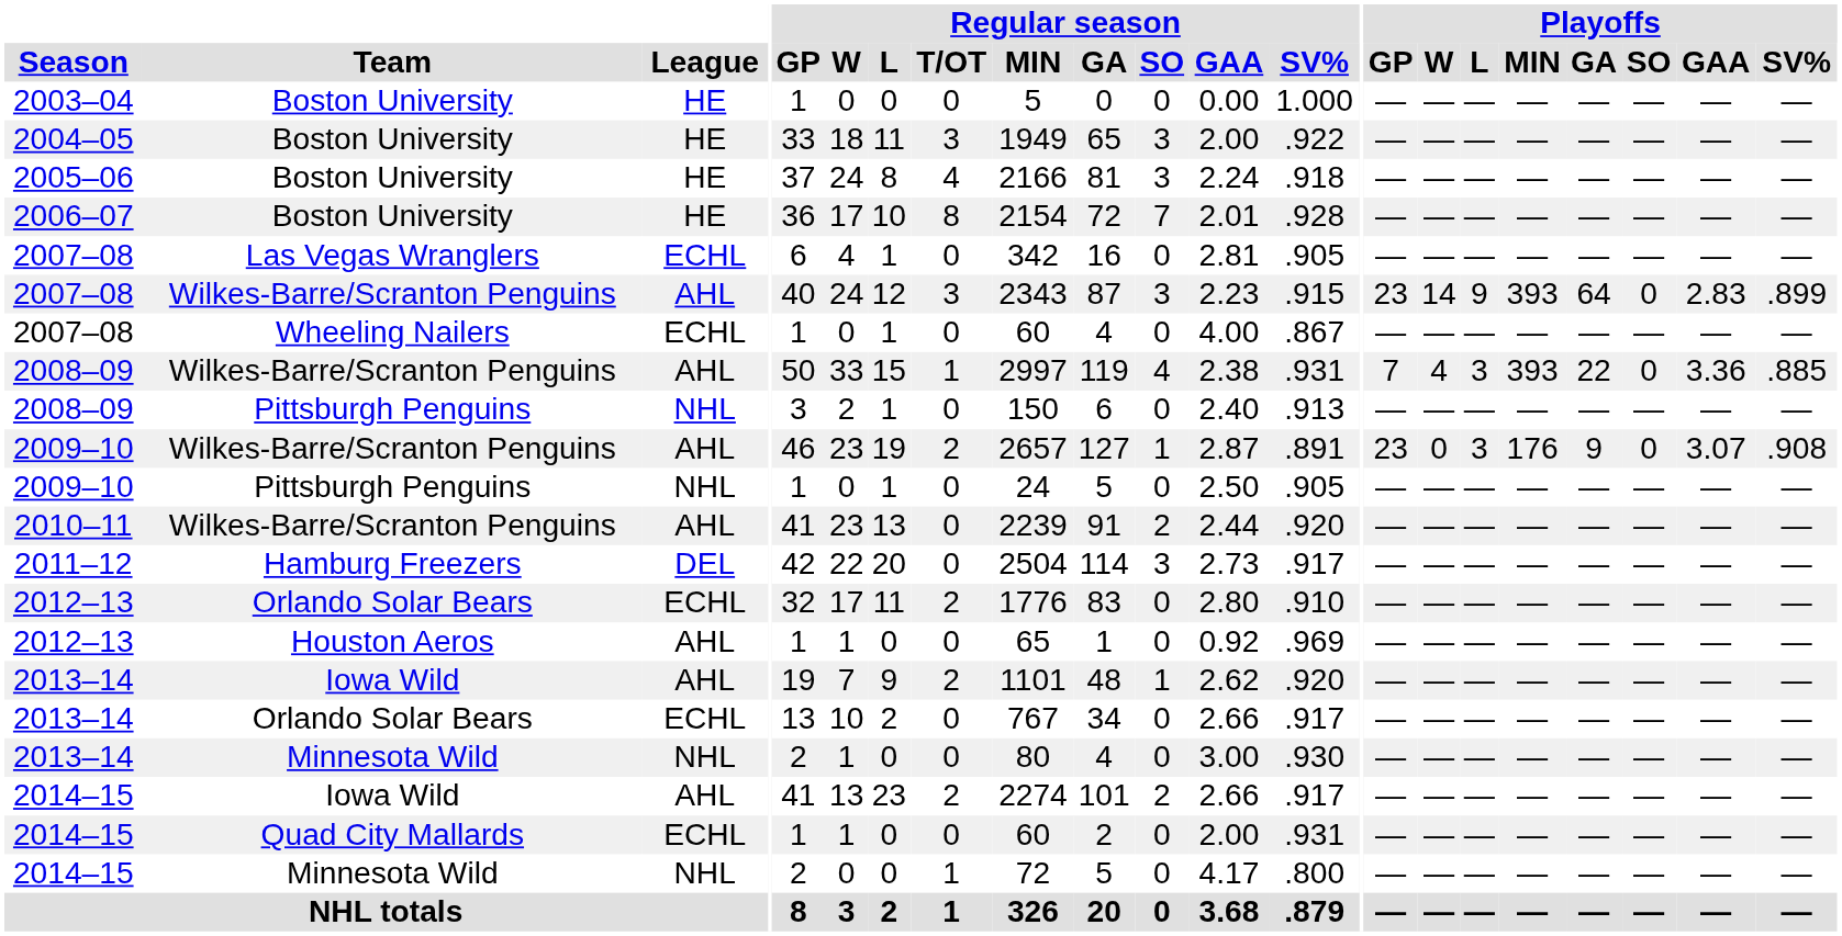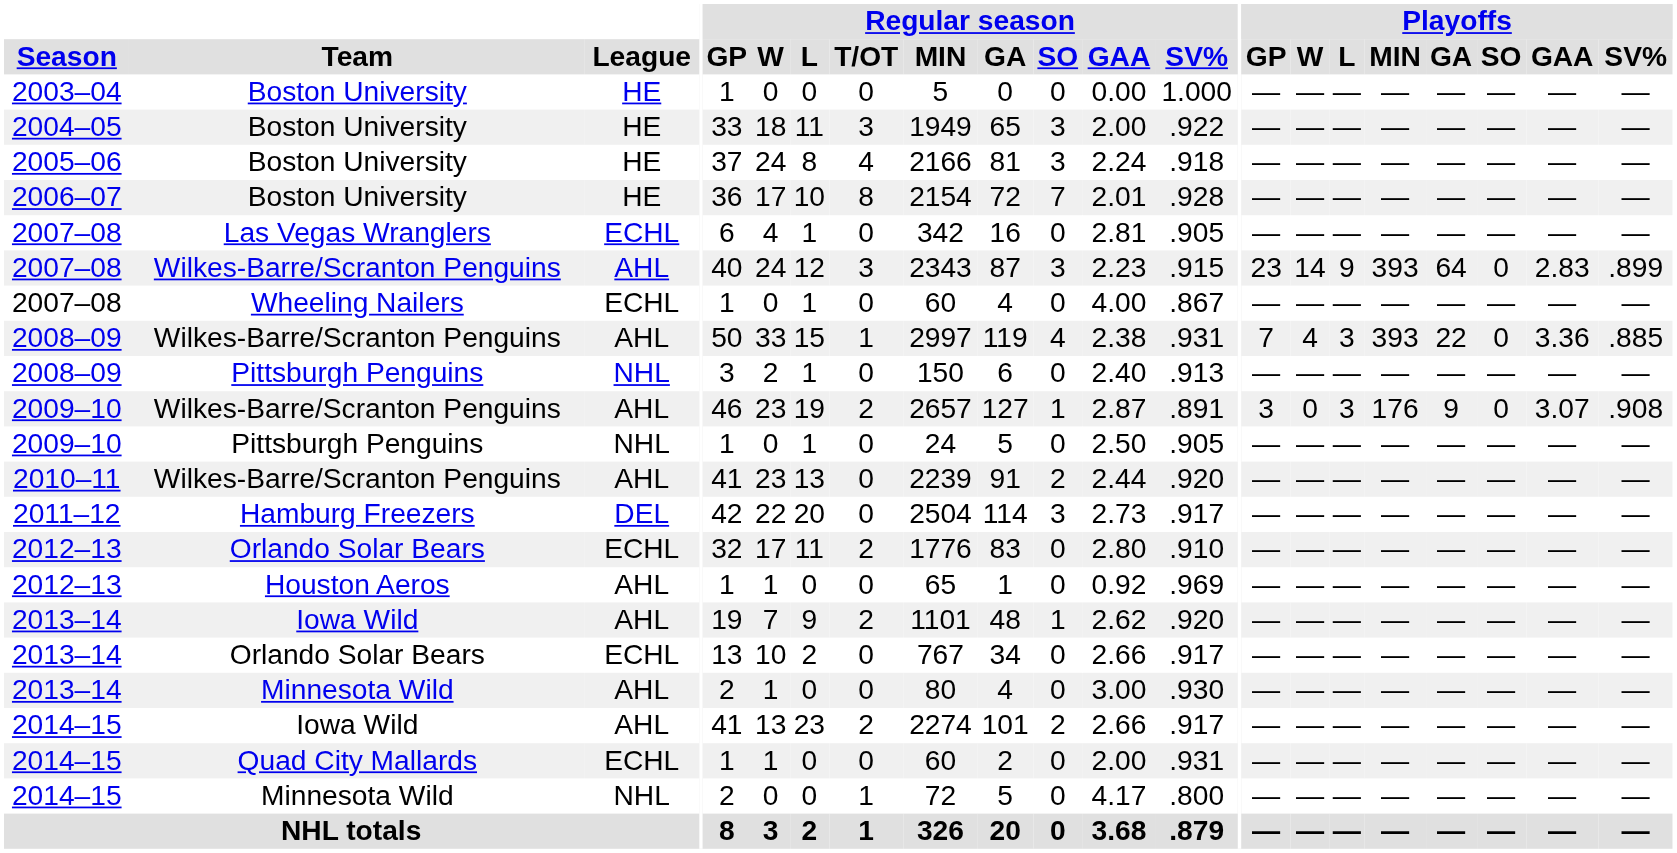 <table border="0" cellpadding="1" cellspacing="0" style="text-align:center; width:75%">
 <tr ALIGN="center" bgcolor="#e0e0e0">
 <th align="center" colspan="3" bgcolor="#ffffff"></th>
 <th align="center" rowspan="99" bgcolor="#ffffff"></th>
 <th align="center" colspan="9" bgcolor="#e0e0e0"><a href='#'>Regular season</a></th>
 <th align="center" rowspan="99" bgcolor="#ffffff"></th>
 <th align="center" colspan="8" bgcolor="#e0e0e0"><a href='#'>Playoffs</a></th>
 </tr>
 <tr ALIGN="center" bgcolor="#e0e0e0">
 <th><a href='#'>Season</a></th>
 <th>Team</th>
 <th>League</th>
 <th>GP</th>
 <th>W</th>
 <th>L</th>
 <th>T/OT</th>
 <th>MIN</th>
 <th>GA</th>
 <th><a href='#'>SO</a></th>
 <th><a href='#'>GAA</a></th>
 <th><a href='#'>SV%</a></th>
 <th>GP</th>
 <th>W</th>
 <th>L</th>
 <th>MIN</th>
 <th>GA</th>
 <th>SO</th>
 <th>GAA</th>
 <th>SV%</th>
 </tr>
 <tr ALIGN="center">
 <td><a href='#'>2003–04</a></td>
 <td><a href='#'>Boston University</a></td>
 <td><a href='#'>HE</a></td>
 <td>1</td>
 <td>0</td>
 <td>0</td>
 <td>0</td>
 <td>5</td>
 <td>0</td>
 <td>0</td>
 <td>0.00</td>
 <td>1.000</td>
 <td>—</td>
 <td>—</td>
 <td>—</td>
 <td>—</td>
 <td>—</td>
 <td>—</td>
 <td>—</td>
 <td>—</td>
 </tr>
 <tr ALIGN="center" bgcolor="#f0f0f0">
 <td><a href='#'>2004–05</a></td>
 <td>Boston University</td>
 <td>HE</td>
 <td>33</td>
 <td>18</td>
 <td>11</td>
 <td>3</td>
 <td>1949</td>
 <td>65</td>
 <td>3</td>
 <td>2.00</td>
 <td>.922</td>
 <td>—</td>
 <td>—</td>
 <td>—</td>
 <td>—</td>
 <td>—</td>
 <td>—</td>
 <td>—</td>
 <td>—</td>
 </tr>
 <tr ALIGN="center">
 <td><a href='#'>2005–06</a></td>
 <td>Boston University</td>
 <td>HE</td>
 <td>37</td>
 <td>24</td>
 <td>8</td>
 <td>4</td>
 <td>2166</td>
 <td>81</td>
 <td>3</td>
 <td>2.24</td>
 <td>.918</td>
 <td>—</td>
 <td>—</td>
 <td>—</td>
 <td>—</td>
 <td>—</td>
 <td>—</td>
 <td>—</td>
 <td>—</td>
 </tr>
 <tr ALIGN="center" bgcolor="#f0f0f0">
 <td><a href='#'>2006–07</a></td>
 <td>Boston University</td>
 <td>HE</td>
 <td>36</td>
 <td>17</td>
 <td>10</td>
 <td>8</td>
 <td>2154</td>
 <td>72</td>
 <td>7</td>
 <td>2.01</td>
 <td>.928</td>
 <td>—</td>
 <td>—</td>
 <td>—</td>
 <td>—</td>
 <td>—</td>
 <td>—</td>
 <td>—</td>
 <td>—</td>
 </tr>
 <tr ALIGN="center">
 <td><a href='#'>2007–08</a></td>
 <td><a href='#'>Las Vegas Wranglers</a></td>
 <td><a href='#'>ECHL</a></td>
 <td>6</td>
 <td>4</td>
 <td>1</td>
 <td>0</td>
 <td>342</td>
 <td>16</td>
 <td>0</td>
 <td>2.81</td>
 <td>.905</td>
 <td>—</td>
 <td>—</td>
 <td>—</td>
 <td>—</td>
 <td>—</td>
 <td>—</td>
 <td>—</td>
 <td>—</td>
 </tr>
 <tr ALIGN="center" bgcolor="#f0f0f0">
 <td><a href='#'>2007–08</a></td>
 <td><a href='#'>Wilkes-Barre/Scranton Penguins</a></td>
 <td><a href='#'>AHL</a></td>
 <td>40</td>
 <td>24</td>
 <td>12</td>
 <td>3</td>
 <td>2343</td>
 <td>87</td>
 <td>3</td>
 <td>2.23</td>
 <td>.915</td>
 <td>23</td>
 <td>14</td>
 <td>9</td>
 <td>393</td>
 <td>64</td>
 <td>0</td>
 <td>2.83</td>
 <td>.899</td>
 </tr>
 <tr ALIGN="center">
 <td>2007–08</td>
 <td><a href='#'>Wheeling Nailers</a></td>
 <td>ECHL</td>
 <td>1</td>
 <td>0</td>
 <td>1</td>
 <td>0</td>
 <td>60</td>
 <td>4</td>
 <td>0</td>
 <td>4.00</td>
 <td>.867</td>
 <td>—</td>
 <td>—</td>
 <td>—</td>
 <td>—</td>
 <td>—</td>
 <td>—</td>
 <td>—</td>
 <td>—</td>
 </tr>
 <tr align=center bgcolor="#f0f0f0">
 <td><a href='#'>2008–09</a></td>
 <td>Wilkes-Barre/Scranton Penguins</td>
 <td>AHL</td>
 <td>50</td>
 <td>33</td>
 <td>15</td>
 <td>1</td>
 <td>2997</td>
 <td>119</td>
 <td>4</td>
 <td>2.38</td>
 <td>.931</td>
 <td>7</td>
 <td>4</td>
 <td>3</td>
 <td>393</td>
 <td>22</td>
 <td>0</td>
 <td>3.36</td>
 <td>.885</td>
 </tr>
 <tr align=center>
 <td><a href='#'>2008–09</a></td>
 <td><a href='#'>Pittsburgh Penguins</a></td>
 <td><a href='#'>NHL</a></td>
 <td>3</td>
 <td>2</td>
 <td>1</td>
 <td>0</td>
 <td>150</td>
 <td>6</td>
 <td>0</td>
 <td>2.40</td>
 <td>.913</td>
 <td>—</td>
 <td>—</td>
 <td>—</td>
 <td>—</td>
 <td>—</td>
 <td>—</td>
 <td>—</td>
 <td>—</td>
 </tr>
 <tr align=center bgcolor="#f0f0f0">
 <td><a href='#'>2009–10</a></td>
 <td>Wilkes-Barre/Scranton Penguins</td>
 <td>AHL</td>
 <td>46</td>
 <td>23</td>
 <td>19</td>
 <td>2</td>
 <td>2657</td>
 <td>127</td>
 <td>1</td>
 <td>2.87</td>
 <td>.891</td>
-<td>23</td>
+<td>3</td>
 <td>0</td>
 <td>3</td>
 <td>176</td>
 <td>9</td>
 <td>0</td>
 <td>3.07</td>
 <td>.908</td>
 </tr>
 <tr align=center>
 <td><a href='#'>2009–10</a></td>
 <td>Pittsburgh Penguins</td>
 <td>NHL</td>
 <td>1</td>
 <td>0</td>
 <td>1</td>
 <td>0</td>
 <td>24</td>
 <td>5</td>
 <td>0</td>
 <td>2.50</td>
 <td>.905</td>
 <td>—</td>
 <td>—</td>
 <td>—</td>
 <td>—</td>
 <td>—</td>
 <td>—</td>
 <td>—</td>
 <td>—</td>
 </tr>
 <tr align=center bgcolor="#f0f0f0">
 <td><a href='#'>2010–11</a></td>
 <td>Wilkes-Barre/Scranton Penguins</td>
 <td>AHL</td>
 <td>41</td>
 <td>23</td>
 <td>13</td>
 <td>0</td>
 <td>2239</td>
 <td>91</td>
 <td>2</td>
 <td>2.44</td>
 <td>.920</td>
 <td>—</td>
 <td>—</td>
 <td>—</td>
 <td>—</td>
 <td>—</td>
 <td>—</td>
 <td>—</td>
 <td>—</td>
 </tr>
 <tr align=center>
 <td><a href='#'>2011–12</a></td>
 <td><a href='#'>Hamburg Freezers</a></td>
 <td><a href='#'>DEL</a></td>
 <td>42</td>
 <td>22</td>
 <td>20</td>
 <td>0</td>
 <td>2504</td>
 <td>114</td>
 <td>3</td>
 <td>2.73</td>
 <td>.917</td>
 <td>—</td>
 <td>—</td>
 <td>—</td>
 <td>—</td>
 <td>—</td>
 <td>—</td>
 <td>—</td>
 <td>—</td>
 </tr>
 <tr align=center bgcolor="#f0f0f0">
 <td><a href='#'>2012–13</a></td>
 <td><a href='#'>Orlando Solar Bears</a></td>
 <td>ECHL</td>
 <td>32</td>
 <td>17</td>
 <td>11</td>
 <td>2</td>
 <td>1776</td>
 <td>83</td>
 <td>0</td>
 <td>2.80</td>
 <td>.910</td>
 <td>—</td>
 <td>—</td>
 <td>—</td>
 <td>—</td>
 <td>—</td>
 <td>—</td>
 <td>—</td>
 <td>—</td>
 </tr>
 <tr align=center>
 <td><a href='#'>2012–13</a></td>
 <td><a href='#'>Houston Aeros</a></td>
 <td>AHL</td>
 <td>1</td>
 <td>1</td>
 <td>0</td>
 <td>0</td>
 <td>65</td>
 <td>1</td>
 <td>0</td>
 <td>0.92</td>
 <td>.969</td>
 <td>—</td>
 <td>—</td>
 <td>—</td>
 <td>—</td>
 <td>—</td>
 <td>—</td>
 <td>—</td>
 <td>—</td>
 </tr>
 <tr align=center bgcolor="#f0f0f0">
 <td><a href='#'>2013–14</a></td>
 <td><a href='#'>Iowa Wild</a></td>
 <td>AHL</td>
 <td>19</td>
 <td>7</td>
 <td>9</td>
 <td>2</td>
 <td>1101</td>
 <td>48</td>
 <td>1</td>
 <td>2.62</td>
 <td>.920</td>
 <td>—</td>
 <td>—</td>
 <td>—</td>
 <td>—</td>
 <td>—</td>
 <td>—</td>
 <td>—</td>
 <td>—</td>
 </tr>
 <tr align=center>
 <td><a href='#'>2013–14</a></td>
 <td>Orlando Solar Bears</td>
 <td>ECHL</td>
 <td>13</td>
 <td>10</td>
 <td>2</td>
 <td>0</td>
 <td>767</td>
 <td>34</td>
 <td>0</td>
 <td>2.66</td>
 <td>.917</td>
 <td>—</td>
 <td>—</td>
 <td>—</td>
 <td>—</td>
 <td>—</td>
 <td>—</td>
 <td>—</td>
 <td>—</td>
 </tr>
 <tr align=center bgcolor="#f0f0f0">
 <td><a href='#'>2013–14</a></td>
 <td><a href='#'>Minnesota Wild</a></td>
-<td>NHL</td>
+<td>AHL</td>
 <td>2</td>
 <td>1</td>
 <td>0</td>
 <td>0</td>
 <td>80</td>
 <td>4</td>
 <td>0</td>
 <td>3.00</td>
 <td>.930</td>
 <td>—</td>
 <td>—</td>
 <td>—</td>
 <td>—</td>
 <td>—</td>
 <td>—</td>
 <td>—</td>
 <td>—</td>
 </tr>
 <tr align=center>
 <td><a href='#'>2014–15</a></td>
 <td>Iowa Wild</td>
 <td>AHL</td>
 <td>41</td>
 <td>13</td>
 <td>23</td>
 <td>2</td>
 <td>2274</td>
 <td>101</td>
 <td>2</td>
 <td>2.66</td>
 <td>.917</td>
 <td>—</td>
 <td>—</td>
 <td>—</td>
 <td>—</td>
 <td>—</td>
 <td>—</td>
 <td>—</td>
 <td>—</td>
 </tr>
 <tr align=center bgcolor="#f0f0f0">
 <td><a href='#'>2014–15</a></td>
 <td><a href='#'>Quad City Mallards</a></td>
 <td>ECHL</td>
 <td>1</td>
 <td>1</td>
 <td>0</td>
 <td>0</td>
 <td>60</td>
 <td>2</td>
 <td>0</td>
 <td>2.00</td>
 <td>.931</td>
 <td>—</td>
 <td>—</td>
 <td>—</td>
 <td>—</td>
 <td>—</td>
 <td>—</td>
 <td>—</td>
 <td>—</td>
 </tr>
 <tr align=center>
 <td><a href='#'>2014–15</a></td>
 <td>Minnesota Wild</td>
 <td>NHL</td>
 <td>2</td>
 <td>0</td>
 <td>0</td>
 <td>1</td>
 <td>72</td>
 <td>5</td>
 <td>0</td>
 <td>4.17</td>
 <td>.800</td>
 <td>—</td>
 <td>—</td>
 <td>—</td>
 <td>—</td>
 <td>—</td>
 <td>—</td>
 <td>—</td>
 <td>—</td>
 </tr>
 <tr ALIGN="center" bgcolor="#e0e0e0">
 <th colspan="3" align="center">NHL totals</th>
 <th>8</th>
 <th>3</th>
 <th>2</th>
 <th>1</th>
 <th>326</th>
 <th>20</th>
 <th>0</th>
 <th>3.68</th>
 <th>.879</th>
 <th>—</th>
 <th>—</th>
 <th>—</th>
 <th>—</th>
 <th>—</th>
 <th>—</th>
 <th>—</th>
 <th>—</th>
 </tr>
 </table>
